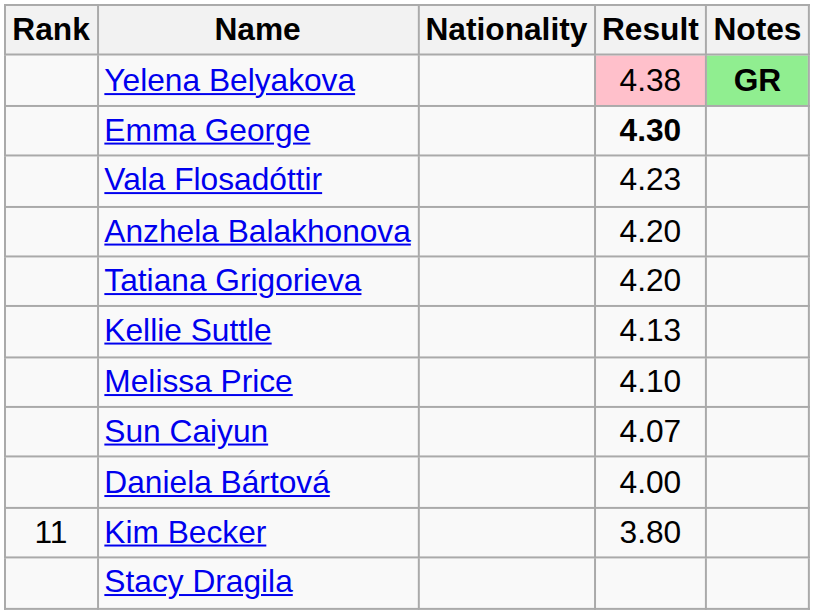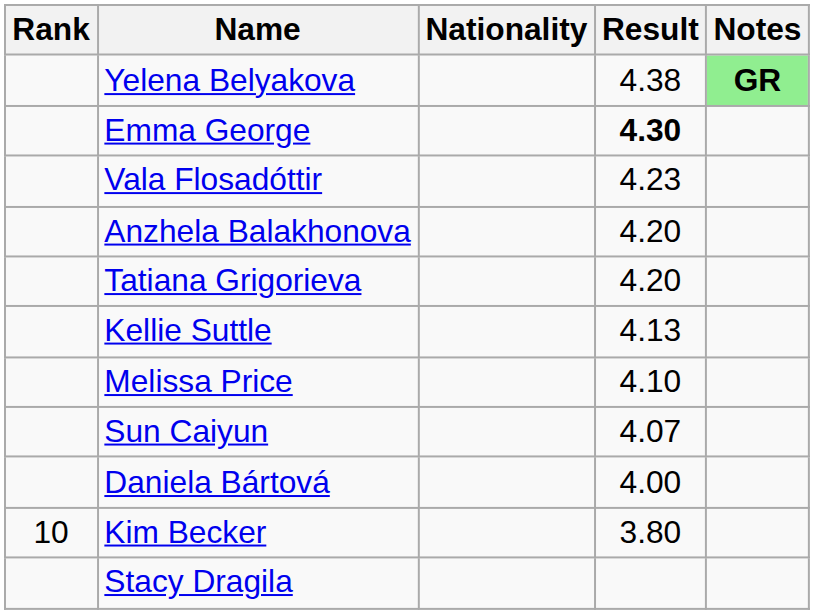 <table class="wikitable sortable" style="text-align:center">
 <tr>
 <th>Rank</th>
 <th>Name</th>
 <th>Nationality</th>
 <th>Result</th>
 <th>Notes</th>
 </tr>
 <tr>
 <td></td>
 <td align=left><a href='#'>Yelena Belyakova</a></td>
 <td align=left></td>
-<td style="background: pink;">4.38</td>
+<td>4.38</td>
 <td style="background: lightgreen;"><strong>GR</strong></td>
 </tr>
 <tr>
 <td></td>
 <td align=left><a href='#'>Emma George</a></td>
 <td align=left></td>
 <td><strong>4.30</strong></td>
 <td></td>
 </tr>
 <tr>
 <td></td>
 <td align=left><a href='#'>Vala Flosadóttir</a></td>
 <td align=left></td>
 <td>4.23</td>
 <td></td>
 </tr>
 <tr>
 <td></td>
 <td align=left><a href='#'>Anzhela Balakhonova</a></td>
 <td align=left></td>
 <td>4.20</td>
 <td></td>
 </tr>
 <tr>
 <td></td>
 <td align=left><a href='#'>Tatiana Grigorieva</a></td>
 <td align=left></td>
 <td>4.20</td>
 <td></td>
 </tr>
 <tr>
 <td></td>
 <td align=left><a href='#'>Kellie Suttle</a></td>
 <td align=left></td>
 <td>4.13</td>
 <td></td>
 </tr>
 <tr>
 <td></td>
 <td align=left><a href='#'>Melissa Price</a></td>
 <td align=left></td>
 <td>4.10</td>
 <td></td>
 </tr>
 <tr>
 <td></td>
 <td align=left><a href='#'>Sun Caiyun</a></td>
 <td align=left></td>
 <td>4.07</td>
 <td></td>
 </tr>
 <tr>
 <td></td>
 <td align=left><a href='#'>Daniela Bártová</a></td>
 <td align=left></td>
 <td>4.00</td>
 <td></td>
 </tr>
 <tr>
-<td>11</td>
+<td>10</td>
 <td align=left><a href='#'>Kim Becker</a></td>
 <td align=left></td>
 <td>3.80</td>
 <td></td>
 </tr>
 <tr>
 <td></td>
 <td align=left><a href='#'>Stacy Dragila</a></td>
 <td align=left></td>
 <td></td>
 <td></td>
 </tr>
 </table>
